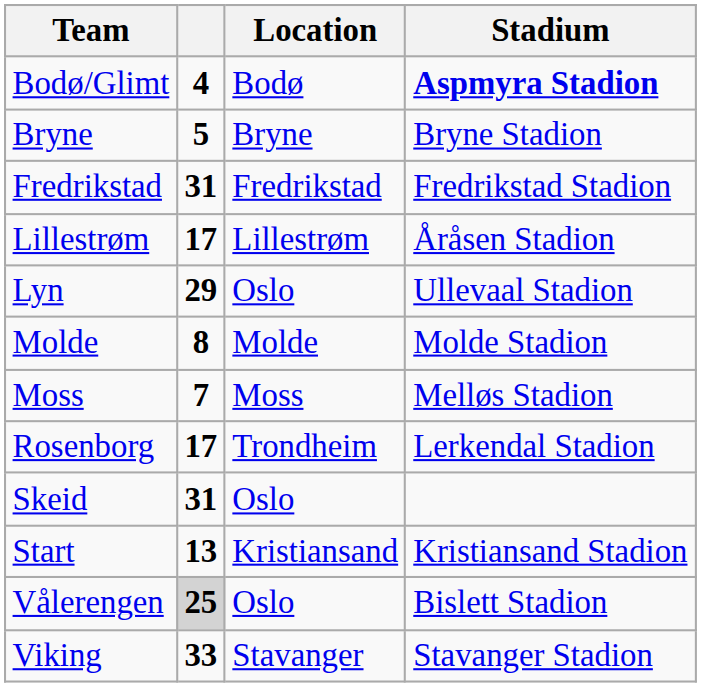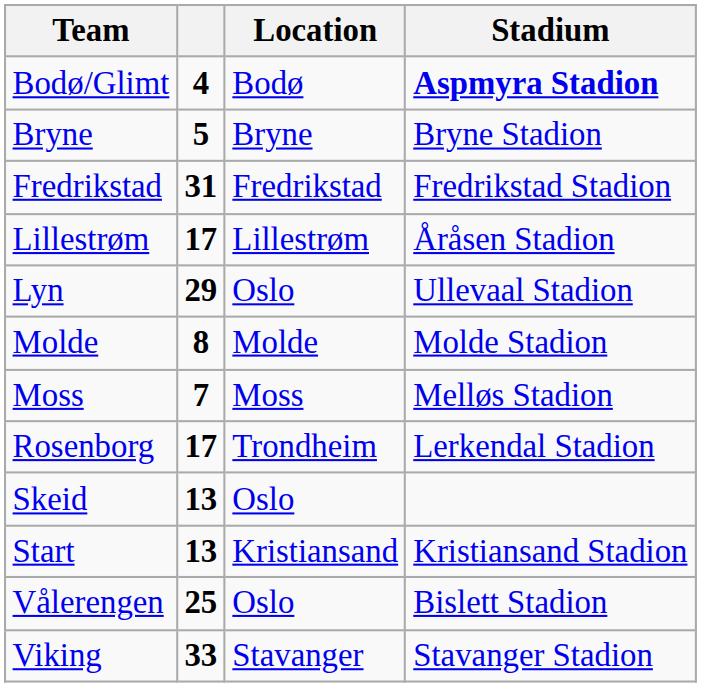 <table class="wikitable sortable" border="1">
 <tr>
 <th>Team</th>
 <th></th>
 <th>Location</th>
 <th>Stadium</th>
 </tr>
 <tr>
 <td><a href='#'>Bodø/Glimt</a></td>
 <td align="center"><strong>4</strong></td>
 <td><a href='#'>Bodø</a></td>
 <td><strong><a href='#'>Aspmyra Stadion</a></strong></td>
 </tr>
 <tr>
 <td><a href='#'>Bryne</a></td>
 <td align="center"><strong>5</strong></td>
 <td><a href='#'>Bryne</a></td>
 <td><a href='#'>Bryne Stadion</a></td>
 </tr>
 <tr>
 <td><a href='#'>Fredrikstad</a></td>
 <td align="center"><strong>31</strong></td>
 <td><a href='#'>Fredrikstad</a></td>
 <td><a href='#'>Fredrikstad Stadion</a></td>
 </tr>
 <tr>
 <td><a href='#'>Lillestrøm</a></td>
 <td align="center"><strong>17</strong></td>
 <td><a href='#'>Lillestrøm</a></td>
 <td><a href='#'>Åråsen Stadion</a></td>
 </tr>
 <tr>
 <td><a href='#'>Lyn</a></td>
 <td align="center"><strong>29</strong></td>
 <td><a href='#'>Oslo</a></td>
 <td><a href='#'>Ullevaal Stadion</a></td>
 </tr>
 <tr>
 <td><a href='#'>Molde</a></td>
 <td align="center"><strong>8</strong></td>
 <td><a href='#'>Molde</a></td>
 <td><a href='#'>Molde Stadion</a></td>
 </tr>
 <tr>
 <td><a href='#'>Moss</a></td>
 <td align="center"><strong>7</strong></td>
 <td><a href='#'>Moss</a></td>
 <td><a href='#'>Melløs Stadion</a></td>
 </tr>
 <tr>
 <td><a href='#'>Rosenborg</a></td>
 <td align="center"><strong>17</strong></td>
 <td><a href='#'>Trondheim</a></td>
 <td><a href='#'>Lerkendal Stadion</a></td>
 </tr>
 <tr>
 <td><a href='#'>Skeid</a></td>
-<td align="center"><strong>31</strong></td>
+<td align="center"><strong>13</strong></td>
 <td><a href='#'>Oslo</a></td>
 <td></td>
 </tr>
 <tr>
 <td><a href='#'>Start</a></td>
 <td align="center"><strong>13</strong></td>
 <td><a href='#'>Kristiansand</a></td>
 <td><a href='#'>Kristiansand Stadion</a></td>
 </tr>
 <tr>
 <td><a href='#'>Vålerengen</a></td>
-<td align="center" style="background: lightgrey;"><strong>25</strong></td>
+<td align="center"><strong>25</strong></td>
 <td><a href='#'>Oslo</a></td>
 <td><a href='#'>Bislett Stadion</a></td>
 </tr>
 <tr>
 <td><a href='#'>Viking</a></td>
 <td align="center"><strong>33</strong></td>
 <td><a href='#'>Stavanger</a></td>
 <td><a href='#'>Stavanger Stadion</a></td>
 </tr>
 </table>
